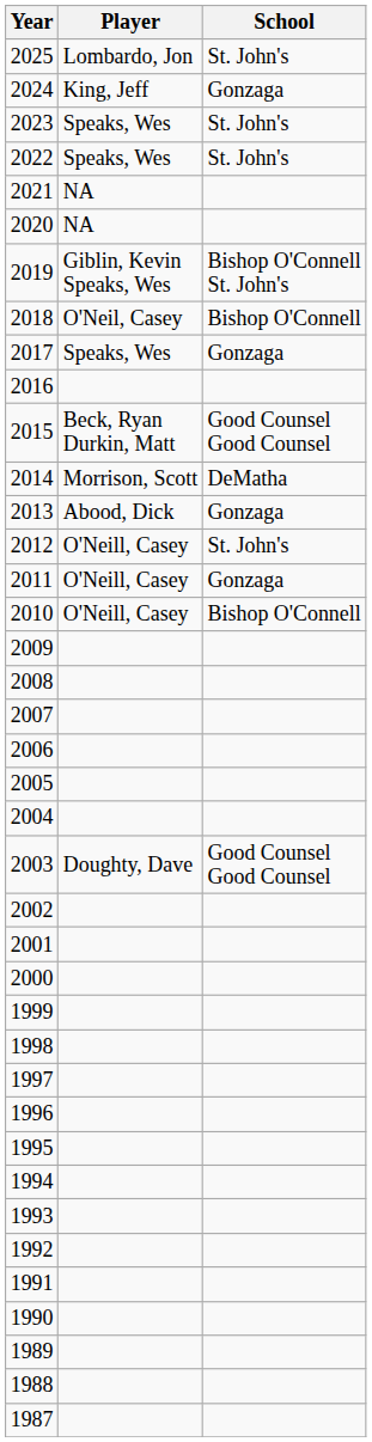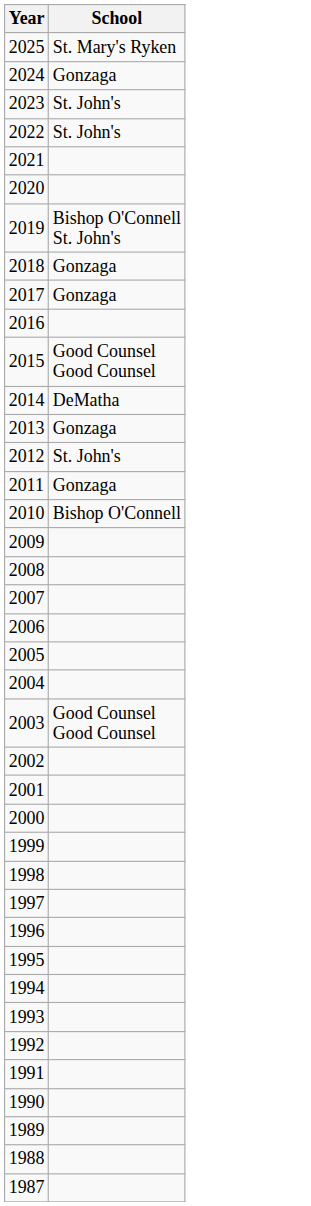 <table class="wikitable">
 <tr>
 <th>Year</th>
-<th>Player</th>
 <th>School</th>
 </tr>
 <tr>
 <td>2025</td>
-<td>Lombardo, Jon</td>
-<td>St. John's</td>
+<td>St. Mary's Ryken</td>
 </tr>
 <tr>
 <td>2024</td>
-<td>King, Jeff</td>
 <td>Gonzaga</td>
 </tr>
 <tr>
 <td>2023</td>
-<td>Speaks, Wes</td>
 <td>St. John's</td>
 </tr>
 <tr>
 <td>2022</td>
-<td>Speaks, Wes</td>
 <td>St. John's</td>
 </tr>
 <tr>
 <td>2021</td>
-<td>NA</td>
 <td></td>
 </tr>
 <tr>
 <td>2020</td>
-<td>NA</td>
 <td></td>
 </tr>
 <tr>
 <td>2019</td>
-<td>Giblin, Kevin<br>Speaks, Wes</td>
 <td>Bishop O'Connell<br>St. John's</td>
 </tr>
 <tr>
 <td>2018</td>
-<td>O'Neil, Casey</td>
-<td>Bishop O'Connell</td>
+<td>Gonzaga</td>
 </tr>
 <tr>
 <td>2017</td>
-<td>Speaks, Wes</td>
 <td>Gonzaga</td>
 </tr>
 <tr>
 <td>2016</td>
 <td></td>
-<td></td>
 </tr>
 <tr>
 <td>2015</td>
-<td>Beck, Ryan<br>Durkin, Matt</td>
 <td>Good Counsel<br>Good Counsel</td>
 </tr>
 <tr>
 <td>2014</td>
-<td>Morrison, Scott</td>
 <td>DeMatha</td>
 </tr>
 <tr>
 <td>2013</td>
-<td>Abood, Dick</td>
 <td>Gonzaga</td>
 </tr>
 <tr>
 <td>2012</td>
-<td>O'Neill, Casey</td>
 <td>St. John's</td>
 </tr>
 <tr>
 <td>2011</td>
-<td>O'Neill, Casey</td>
 <td>Gonzaga</td>
 </tr>
 <tr>
 <td>2010</td>
-<td>O'Neill, Casey</td>
 <td>Bishop O'Connell</td>
 </tr>
 <tr>
 <td>2009</td>
 <td></td>
-<td></td>
 </tr>
 <tr>
 <td>2008</td>
-<td></td>
 <td></td>
 </tr>
 <tr>
 <td>2007</td>
 <td></td>
-<td></td>
 </tr>
 <tr>
 <td>2006</td>
-<td></td>
 <td></td>
 </tr>
 <tr>
 <td>2005</td>
 <td></td>
-<td></td>
 </tr>
 <tr>
 <td>2004</td>
 <td></td>
-<td></td>
 </tr>
 <tr>
 <td>2003</td>
-<td>Doughty, Dave</td>
 <td>Good Counsel<br>Good Counsel</td>
 </tr>
 <tr>
 <td>2002</td>
 <td></td>
-<td></td>
 </tr>
 <tr>
 <td>2001</td>
-<td></td>
 <td></td>
 </tr>
 <tr>
 <td>2000</td>
 <td></td>
-<td></td>
 </tr>
 <tr>
 <td>1999</td>
-<td></td>
 <td></td>
 </tr>
 <tr>
 <td>1998</td>
 <td></td>
-<td></td>
 </tr>
 <tr>
 <td>1997</td>
-<td></td>
 <td></td>
 </tr>
 <tr>
 <td>1996</td>
 <td></td>
-<td></td>
 </tr>
 <tr>
 <td>1995</td>
-<td></td>
 <td></td>
 </tr>
 <tr>
 <td>1994</td>
 <td></td>
-<td></td>
 </tr>
 <tr>
 <td>1993</td>
-<td></td>
 <td></td>
 </tr>
 <tr>
 <td>1992</td>
 <td></td>
-<td></td>
 </tr>
 <tr>
 <td>1991</td>
-<td></td>
 <td></td>
 </tr>
 <tr>
 <td>1990</td>
 <td></td>
-<td></td>
 </tr>
 <tr>
 <td>1989</td>
-<td></td>
 <td></td>
 </tr>
 <tr>
 <td>1988</td>
 <td></td>
-<td></td>
 </tr>
 <tr>
 <td>1987</td>
 <td></td>
-<td></td>
 </tr>
 </table>
